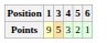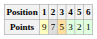 <table class="wikitable" style="font-size: 90%;">
 <tr>
 <th>Position</th>
 <th>1</th>
+<th>2</th>
 <th>3</th>
 <th>4</th>
 <th>5</th>
 <th>6</th>
 </tr>
 <tr>
 <th>Points</th>
 <td style="background:#FFFFBF;">9</td>
+<td style="background:#DFDFDF;">7</td>
 <td style="background:#FFDF9F;">5</td>
 <td style="background:#DFFFDF;">3</td>
 <td style="background:#DFFFDF;">2</td>
 <td style="background:#DFFFDF;">1</td>
 </tr>
 </table>
